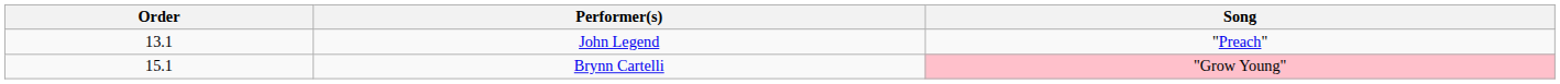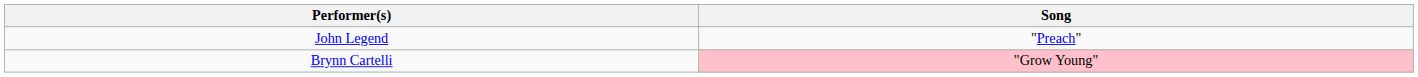 <table class="wikitable" style="text-align:center; width:100%">
 <tr>
-<th>Order</th>
 <th>Performer(s)</th>
 <th>Song</th>
 </tr>
 <tr>
-<td>13.1</td>
 <td><a href='#'>John Legend</a></td>
 <td>"<a href='#'>Preach</a>"</td>
 </tr>
 <tr>
-<td>15.1</td>
 <td><a href='#'>Brynn Cartelli</a></td>
 <td style="background: pink;">"Grow Young"</td>
 </tr>
 </table>
